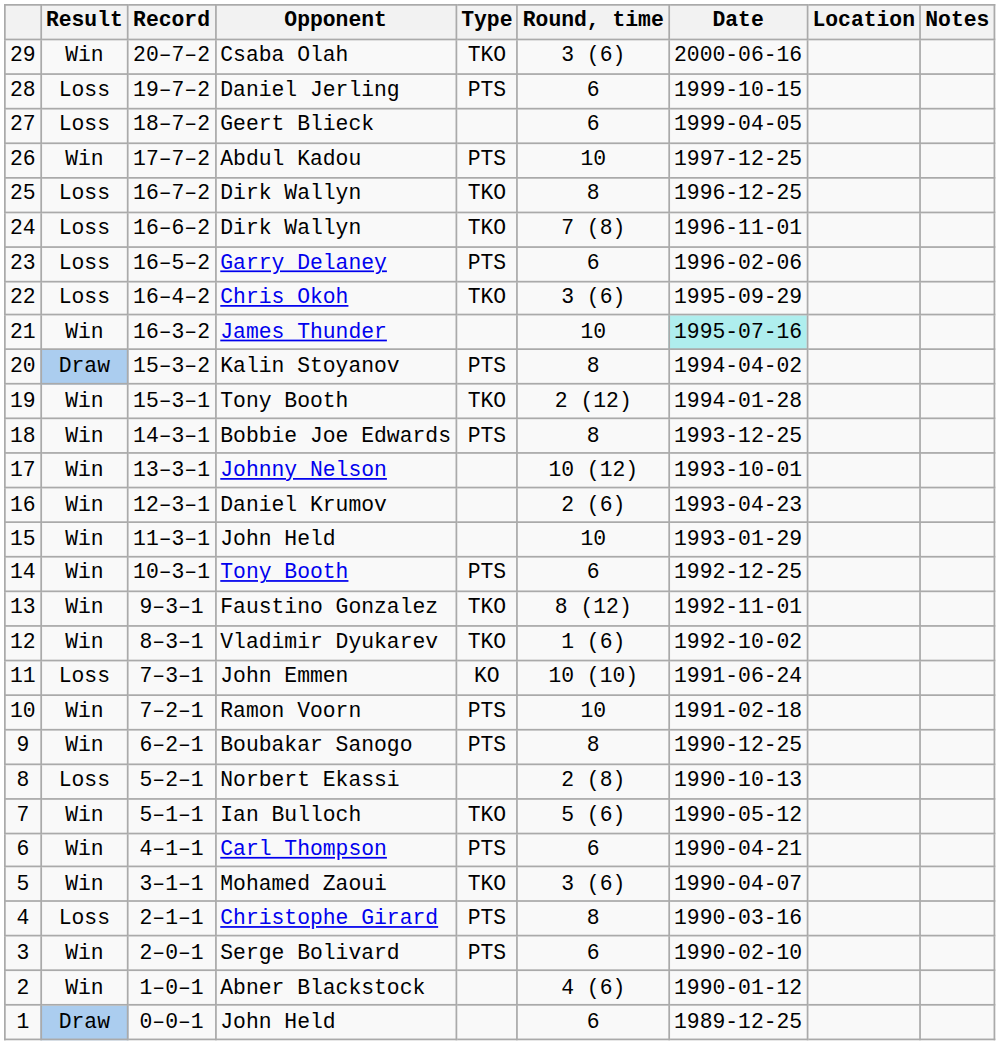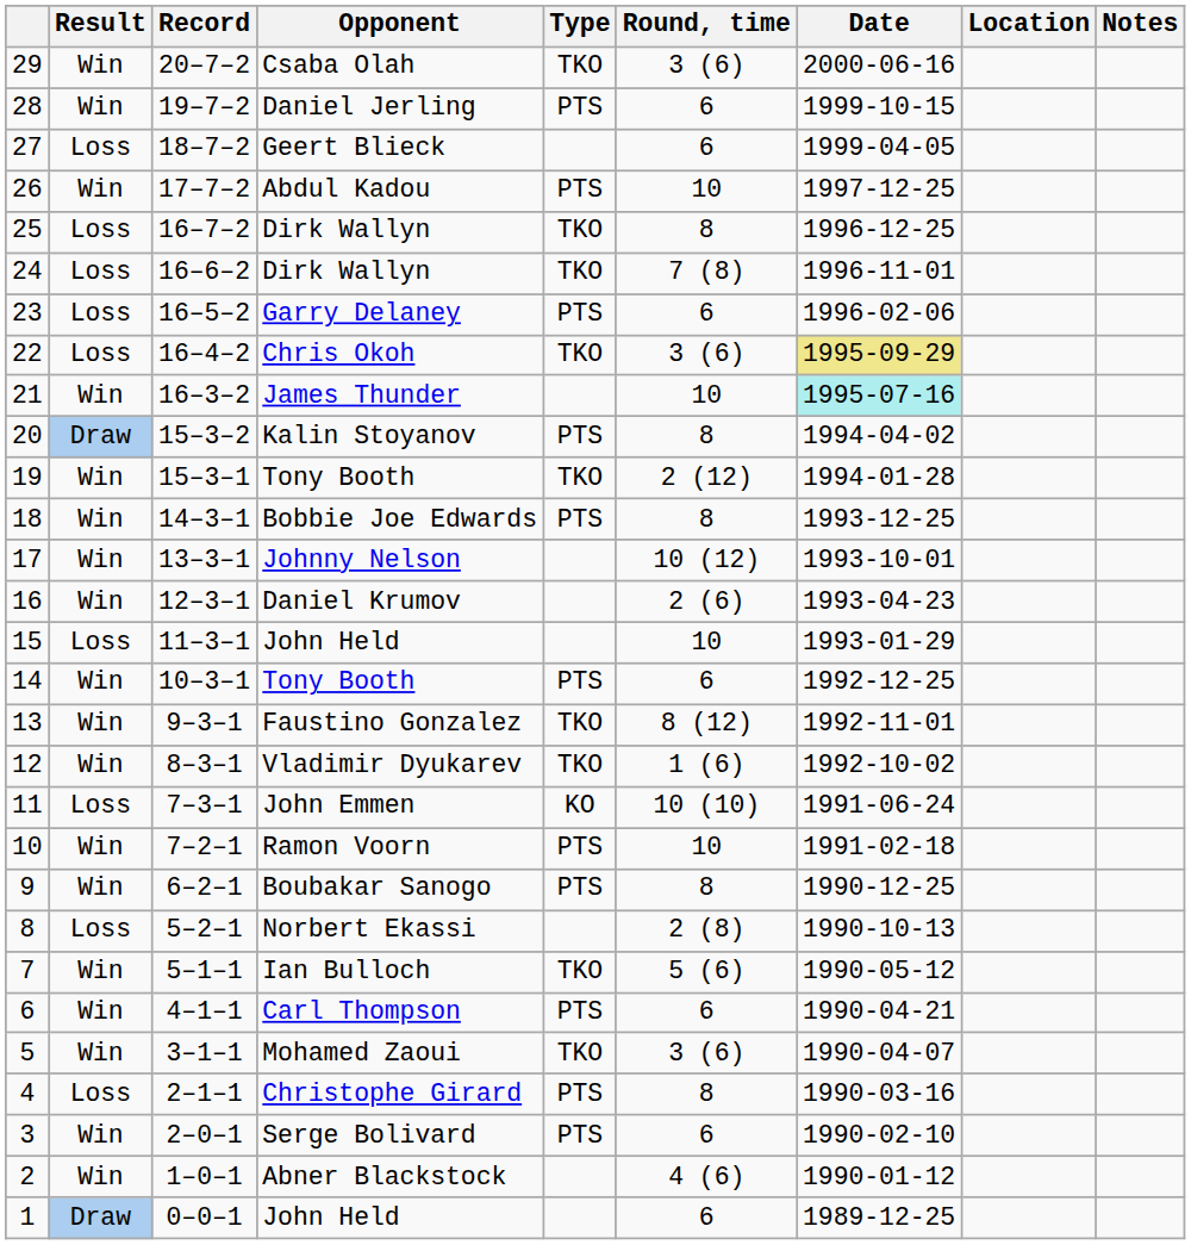 <table class="wikitable" style="text-align:center; font-size:95%">
 <tr>
 <th></th>
 <th>Result</th>
 <th>Record</th>
 <th>Opponent</th>
 <th>Type</th>
 <th>Round, time</th>
 <th>Date</th>
 <th>Location</th>
 <th>Notes</th>
 </tr>
 <tr>
 <td>29</td>
 <td>Win</td>
 <td>20–7–2</td>
 <td style="text-align:left;"> Csaba Olah</td>
 <td>TKO</td>
 <td>3 (6)</td>
 <td>2000-06-16</td>
 <td style="text-align:left;"> </td>
 <td style="text-align:left;"></td>
 </tr>
 <tr>
 <td>28</td>
-<td>Loss</td>
+<td>Win</td>
 <td>19–7–2</td>
 <td style="text-align:left;"> Daniel Jerling</td>
 <td>PTS</td>
 <td>6</td>
 <td>1999-10-15</td>
 <td style="text-align:left;"> </td>
 <td style="text-align:left;"></td>
 </tr>
 <tr>
 <td>27</td>
 <td>Loss</td>
 <td>18–7–2</td>
 <td style="text-align:left;"> Geert Blieck</td>
 <td></td>
 <td>6</td>
 <td>1999-04-05</td>
 <td style="text-align:left;"> </td>
 <td style="text-align:left;"></td>
 </tr>
 <tr>
 <td>26</td>
 <td>Win</td>
 <td>17–7–2</td>
 <td style="text-align:left;"> Abdul Kadou</td>
 <td>PTS</td>
 <td>10</td>
 <td>1997-12-25</td>
 <td style="text-align:left;"> </td>
 <td style="text-align:left;"></td>
 </tr>
 <tr>
 <td>25</td>
 <td>Loss</td>
 <td>16–7–2</td>
 <td style="text-align:left;"> Dirk Wallyn</td>
 <td>TKO</td>
 <td>8</td>
 <td>1996-12-25</td>
 <td style="text-align:left;"> </td>
 <td style="text-align:left;"></td>
 </tr>
 <tr>
 <td>24</td>
 <td>Loss</td>
 <td>16–6–2</td>
 <td style="text-align:left;"> Dirk Wallyn</td>
 <td>TKO</td>
 <td>7 (8)</td>
 <td>1996-11-01</td>
 <td style="text-align:left;"> </td>
 <td style="text-align:left;"></td>
 </tr>
 <tr>
 <td>23</td>
 <td>Loss</td>
 <td>16–5–2</td>
 <td style="text-align:left;"> <a href='#'>Garry Delaney</a></td>
 <td>PTS</td>
 <td>6</td>
 <td>1996-02-06</td>
 <td style="text-align:left;"> </td>
 <td style="text-align:left;"></td>
 </tr>
 <tr>
 <td>22</td>
 <td>Loss</td>
 <td>16–4–2</td>
 <td style="text-align:left;"> <a href='#'>Chris Okoh</a></td>
 <td>TKO</td>
 <td>3 (6)</td>
-<td>1995-09-29</td>
+<td style="background: khaki;">1995-09-29</td>
 <td style="text-align:left;"> </td>
 <td style="text-align:left;"></td>
 </tr>
 <tr>
 <td>21</td>
 <td>Win</td>
 <td>16–3–2</td>
 <td style="text-align:left;"> <a href='#'>James Thunder</a></td>
 <td></td>
 <td>10</td>
 <td style="background: paleturquoise;">1995-07-16</td>
 <td style="text-align:left;"> </td>
 <td style="text-align:left;"></td>
 </tr>
 <tr>
 <td>20</td>
 <td style="background:#abcdef;">Draw</td>
 <td>15–3–2</td>
 <td style="text-align:left;"> Kalin Stoyanov</td>
 <td>PTS</td>
 <td>8</td>
 <td>1994-04-02</td>
 <td style="text-align:left;"> </td>
 <td style="text-align:left;"></td>
 </tr>
 <tr>
 <td>19</td>
 <td>Win</td>
 <td>15–3–1</td>
 <td style="text-align:left;"> Tony Booth</td>
 <td>TKO</td>
 <td>2 (12)</td>
 <td>1994-01-28</td>
 <td style="text-align:left;"> </td>
 <td style="text-align:left;"></td>
 </tr>
 <tr>
 <td>18</td>
 <td>Win</td>
 <td>14–3–1</td>
 <td style="text-align:left;"> Bobbie Joe Edwards</td>
 <td>PTS</td>
 <td>8</td>
 <td>1993-12-25</td>
 <td style="text-align:left;"> </td>
 <td style="text-align:left;"></td>
 </tr>
 <tr>
 <td>17</td>
 <td>Win</td>
 <td>13–3–1</td>
 <td style="text-align:left;"> <a href='#'>Johnny Nelson</a></td>
 <td></td>
 <td>10 (12)</td>
 <td>1993-10-01</td>
 <td style="text-align:left;"> </td>
 <td style="text-align:left;"></td>
 </tr>
 <tr>
 <td>16</td>
 <td>Win</td>
 <td>12–3–1</td>
 <td style="text-align:left;"> Daniel Krumov</td>
 <td></td>
 <td>2 (6)</td>
 <td>1993-04-23</td>
 <td style="text-align:left;"> </td>
 <td style="text-align:left;"></td>
 </tr>
 <tr>
 <td>15</td>
-<td>Win</td>
+<td>Loss</td>
 <td>11–3–1</td>
 <td style="text-align:left;"> John Held</td>
 <td></td>
 <td>10</td>
 <td>1993-01-29</td>
 <td style="text-align:left;"> </td>
 <td style="text-align:left;"></td>
 </tr>
 <tr>
 <td>14</td>
 <td>Win</td>
 <td>10–3–1</td>
 <td style="text-align:left;"> <a href='#'>Tony Booth</a></td>
 <td>PTS</td>
 <td>6</td>
 <td>1992-12-25</td>
 <td style="text-align:left;"> </td>
 <td style="text-align:left;"></td>
 </tr>
 <tr>
 <td>13</td>
 <td>Win</td>
 <td>9–3–1</td>
 <td style="text-align:left;"> Faustino Gonzalez</td>
 <td>TKO</td>
 <td>8 (12)</td>
 <td>1992-11-01</td>
 <td style="text-align:left;"> </td>
 <td style="text-align:left;"></td>
 </tr>
 <tr>
 <td>12</td>
 <td>Win</td>
 <td>8–3–1</td>
 <td style="text-align:left;"> Vladimir Dyukarev</td>
 <td>TKO</td>
 <td>1 (6)</td>
 <td>1992-10-02</td>
 <td style="text-align:left;"> </td>
 <td style="text-align:left;"></td>
 </tr>
 <tr>
 <td>11</td>
 <td>Loss</td>
 <td>7–3–1</td>
 <td style="text-align:left;"> John Emmen</td>
 <td>KO</td>
 <td>10 (10)</td>
 <td>1991-06-24</td>
 <td style="text-align:left;"> </td>
 <td style="text-align:left;"></td>
 </tr>
 <tr>
 <td>10</td>
 <td>Win</td>
 <td>7–2–1</td>
 <td style="text-align:left;"> Ramon Voorn</td>
 <td>PTS</td>
 <td>10</td>
 <td>1991-02-18</td>
 <td style="text-align:left;"> </td>
 <td style="text-align:left;"></td>
 </tr>
 <tr>
 <td>9</td>
 <td>Win</td>
 <td>6–2–1</td>
 <td style="text-align:left;"> Boubakar Sanogo</td>
 <td>PTS</td>
 <td>8</td>
 <td>1990-12-25</td>
 <td style="text-align:left;"> </td>
 <td style="text-align:left;"></td>
 </tr>
 <tr>
 <td>8</td>
 <td>Loss</td>
 <td>5–2–1</td>
 <td style="text-align:left;"> Norbert Ekassi</td>
 <td></td>
 <td>2 (8)</td>
 <td>1990-10-13</td>
 <td style="text-align:left;"> </td>
 <td style="text-align:left;"></td>
 </tr>
 <tr>
 <td>7</td>
 <td>Win</td>
 <td>5–1–1</td>
 <td style="text-align:left;"> Ian Bulloch</td>
 <td>TKO</td>
 <td>5 (6)</td>
 <td>1990-05-12</td>
 <td style="text-align:left;"> </td>
 <td style="text-align:left;"></td>
 </tr>
 <tr>
 <td>6</td>
 <td>Win</td>
 <td>4–1–1</td>
 <td style="text-align:left;"> <a href='#'>Carl Thompson</a></td>
 <td>PTS</td>
 <td>6</td>
 <td>1990-04-21</td>
 <td style="text-align:left;"> </td>
 <td style="text-align:left;"></td>
 </tr>
 <tr>
 <td>5</td>
 <td>Win</td>
 <td>3–1–1</td>
 <td style="text-align:left;"> Mohamed Zaoui</td>
 <td>TKO</td>
 <td>3 (6)</td>
 <td>1990-04-07</td>
 <td style="text-align:left;"> </td>
 <td style="text-align:left;"></td>
 </tr>
 <tr>
 <td>4</td>
 <td>Loss</td>
 <td>2–1–1</td>
 <td style="text-align:left;"> <a href='#'>Christophe Girard</a></td>
 <td>PTS</td>
 <td>8</td>
 <td>1990-03-16</td>
 <td style="text-align:left;"> </td>
 <td style="text-align:left;"></td>
 </tr>
 <tr>
 <td>3</td>
 <td>Win</td>
 <td>2–0–1</td>
 <td style="text-align:left;"> Serge Bolivard</td>
 <td>PTS</td>
 <td>6</td>
 <td>1990-02-10</td>
 <td style="text-align:left;"> </td>
 <td style="text-align:left;"></td>
 </tr>
 <tr>
 <td>2</td>
 <td>Win</td>
 <td>1–0–1</td>
 <td style="text-align:left;"> Abner Blackstock</td>
 <td></td>
 <td>4 (6)</td>
 <td>1990-01-12</td>
 <td style="text-align:left;"> </td>
 <td style="text-align:left;"></td>
 </tr>
 <tr>
 <td>1</td>
 <td style="background:#abcdef;">Draw</td>
 <td>0–0–1</td>
 <td style="text-align:left;"> John Held</td>
 <td></td>
 <td>6</td>
 <td>1989-12-25</td>
 <td style="text-align:left;"> </td>
 <td style="text-align:left;"></td>
 </tr>
 </table>
